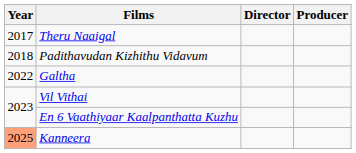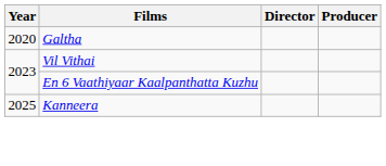 <table class="wikitable">
 <tr>
 <th>Year</th>
 <th>Films</th>
 <th>Director</th>
 <th>Producer</th>
 </tr>
 <tr>
-<td>2017</td>
-<td><em><a href='#'>Theru Naaigal</a></em></td>
-<td></td>
-<td></td>
-</tr>
-<tr>
-<td>2018</td>
-<td><em>Padithavudan Kizhithu Vidavum</em></td>
-<td></td>
-<td></td>
-</tr>
-<tr>
-<td>2022</td>
+<td>2020</td>
 <td><em><a href='#'>Galtha</a></em></td>
 <td></td>
 <td></td>
 </tr>
 <tr>
 <td rowspan="2">2023</td>
 <td><em><a href='#'>Vil Vithai</a></em></td>
 <td></td>
 <td></td>
 </tr>
 <tr>
 <td><em><a href='#'>En 6 Vaathiyaar Kaalpanthatta Kuzhu</a></em></td>
 <td></td>
 <td></td>
 </tr>
 <tr>
-<td style="background: lightsalmon;">2025</td>
+<td>2025</td>
 <td><em><a href='#'>Kanneera</a></em></td>
 <td></td>
 <td></td>
 </tr>
 </table>
